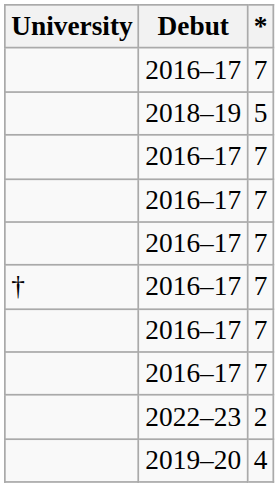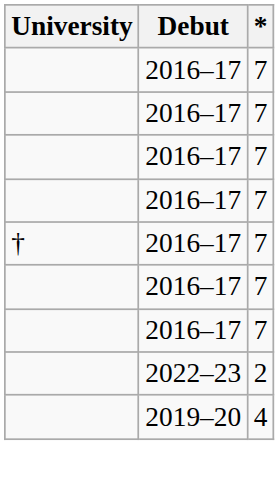 <table class="wikitable sortable">
 <tr>
 <th>University</th>
 <th>Debut</th>
 <th>*</th>
 </tr>
 <tr>
 <td nowrap></td>
 <td nowrap>2016–17</td>
 <td>7</td>
-</tr>
-<tr>
-<td nowrap></td>
-<td nowrap>2018–19</td>
-<td>5</td>
 </tr>
 <tr>
 <td nowrap></td>
 <td nowrap>2016–17</td>
 <td>7</td>
 </tr>
 <tr>
 <td nowrap></td>
 <td nowrap>2016–17</td>
 <td>7</td>
 </tr>
 <tr>
 <td nowrap></td>
 <td nowrap>2016–17</td>
 <td>7</td>
 </tr>
 <tr>
 <td nowrap>†</td>
 <td nowrap>2016–17</td>
 <td>7</td>
 </tr>
 <tr>
 <td nowrap></td>
 <td nowrap>2016–17</td>
 <td>7</td>
 </tr>
 <tr>
 <td nowrap></td>
 <td nowrap>2016–17</td>
 <td>7</td>
 </tr>
 <tr>
 <td nowrap></td>
 <td nowrap>2022–23</td>
 <td>2</td>
 </tr>
 <tr>
 <td nowrap></td>
 <td nowrap>2019–20</td>
 <td>4</td>
 </tr>
 </table>
